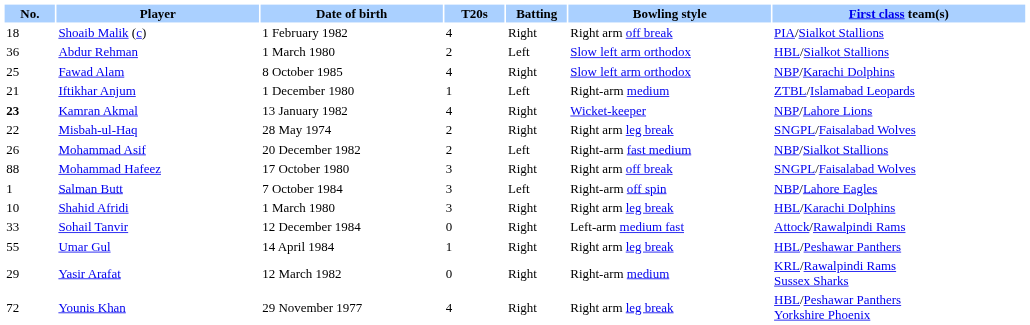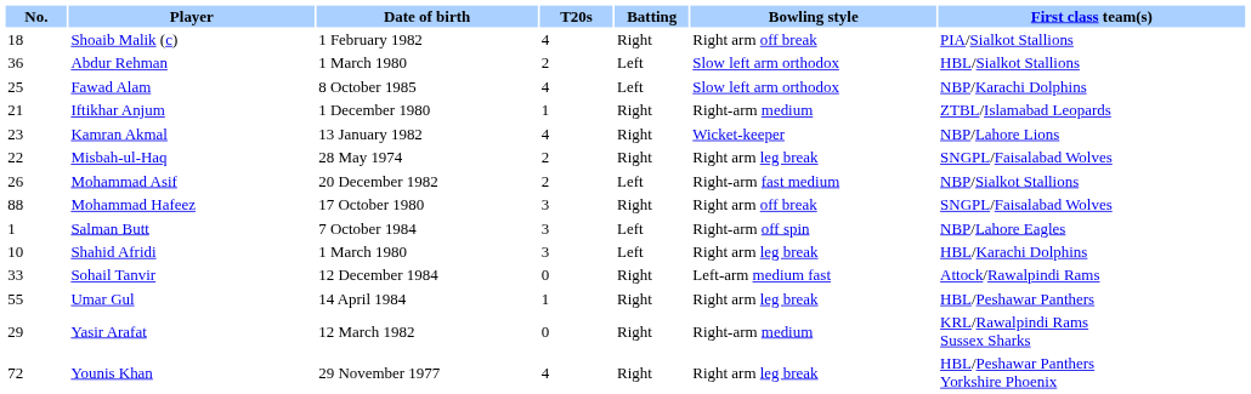 <table border="0" cellspacing="2" cellpadding="2" style="width:100%;">
 <tr style="background:#aad0ff;">
 <th width=5%>No.</th>
 <th width=20%>Player</th>
 <th width=18%>Date of birth</th>
 <th width=6%>T20s</th>
 <th width=6%>Batting</th>
 <th width=20%>Bowling style</th>
 <th width=25%><a href='#'>First class</a> team(s)</th>
 </tr>
 <tr>
 <td>18</td>
 <td><a href='#'>Shoaib Malik</a> (<a href='#'>c</a>)</td>
 <td>1 February 1982</td>
 <td>4</td>
 <td>Right</td>
 <td>Right arm <a href='#'>off break</a></td>
 <td> <a href='#'>PIA</a>/<a href='#'>Sialkot Stallions</a></td>
 </tr>
 <tr>
 <td>36</td>
 <td><a href='#'>Abdur Rehman</a></td>
 <td>1 March 1980</td>
 <td>2</td>
 <td>Left</td>
 <td><a href='#'>Slow left arm orthodox</a></td>
 <td> <a href='#'>HBL</a>/<a href='#'>Sialkot Stallions</a></td>
 </tr>
 <tr>
 <td>25</td>
 <td><a href='#'>Fawad Alam</a></td>
 <td>8 October 1985</td>
 <td>4</td>
-<td>Right</td>
+<td>Left</td>
 <td><a href='#'>Slow left arm orthodox</a></td>
 <td> <a href='#'>NBP</a>/<a href='#'>Karachi Dolphins</a></td>
 </tr>
 <tr>
 <td>21</td>
 <td><a href='#'>Iftikhar Anjum</a></td>
 <td>1 December 1980</td>
 <td>1</td>
-<td>Left</td>
+<td>Right</td>
 <td>Right-arm <a href='#'>medium</a></td>
 <td> <a href='#'>ZTBL</a>/<a href='#'>Islamabad Leopards</a></td>
 </tr>
 <tr>
-<td><strong>23</strong></td>
+<td>23</td>
 <td><a href='#'>Kamran Akmal</a></td>
 <td>13 January 1982</td>
 <td>4</td>
 <td>Right</td>
 <td><a href='#'>Wicket-keeper</a></td>
 <td> <a href='#'>NBP</a>/<a href='#'>Lahore Lions</a></td>
 </tr>
 <tr>
 <td>22</td>
 <td><a href='#'>Misbah-ul-Haq</a></td>
 <td>28 May 1974</td>
 <td>2</td>
 <td>Right</td>
 <td>Right arm <a href='#'>leg break</a></td>
 <td> <a href='#'>SNGPL</a>/<a href='#'>Faisalabad Wolves</a></td>
 </tr>
 <tr>
 <td>26</td>
 <td><a href='#'>Mohammad Asif</a></td>
 <td>20 December 1982</td>
 <td>2</td>
 <td>Left</td>
 <td>Right-arm <a href='#'>fast medium</a></td>
 <td> <a href='#'>NBP</a>/<a href='#'>Sialkot Stallions</a></td>
 </tr>
 <tr>
 <td>88</td>
 <td><a href='#'>Mohammad Hafeez</a></td>
 <td>17 October 1980</td>
 <td>3</td>
 <td>Right</td>
 <td>Right arm <a href='#'>off break</a></td>
 <td> <a href='#'>SNGPL</a>/<a href='#'>Faisalabad Wolves</a></td>
 </tr>
 <tr>
 <td>1</td>
 <td><a href='#'>Salman Butt</a></td>
 <td>7 October 1984</td>
 <td>3</td>
 <td>Left</td>
 <td>Right-arm <a href='#'>off spin</a></td>
 <td> <a href='#'>NBP</a>/<a href='#'>Lahore Eagles</a></td>
 </tr>
 <tr>
 <td>10</td>
 <td><a href='#'>Shahid Afridi</a></td>
 <td>1 March 1980</td>
 <td>3</td>
-<td>Right</td>
+<td>Left</td>
 <td>Right arm <a href='#'>leg break</a></td>
 <td> <a href='#'>HBL</a>/<a href='#'>Karachi Dolphins</a></td>
 </tr>
 <tr>
 <td>33</td>
 <td><a href='#'>Sohail Tanvir</a></td>
 <td>12 December 1984</td>
 <td>0</td>
 <td>Right</td>
 <td>Left-arm <a href='#'>medium fast</a></td>
 <td> <a href='#'>Attock</a>/<a href='#'>Rawalpindi Rams</a></td>
 </tr>
 <tr>
 <td>55</td>
 <td><a href='#'>Umar Gul</a></td>
 <td>14 April 1984</td>
 <td>1</td>
 <td>Right</td>
 <td>Right arm <a href='#'>leg break</a></td>
 <td> <a href='#'>HBL</a>/<a href='#'>Peshawar Panthers</a></td>
 </tr>
 <tr>
 <td>29</td>
 <td><a href='#'>Yasir Arafat</a></td>
 <td>12 March 1982</td>
 <td>0</td>
 <td>Right</td>
 <td>Right-arm <a href='#'>medium</a></td>
 <td> <a href='#'>KRL</a>/<a href='#'>Rawalpindi Rams</a><br> <a href='#'>Sussex Sharks</a></td>
 </tr>
 <tr>
 <td>72</td>
 <td><a href='#'>Younis Khan</a></td>
 <td>29 November 1977</td>
 <td>4</td>
 <td>Right</td>
 <td>Right arm <a href='#'>leg break</a></td>
 <td> <a href='#'>HBL</a>/<a href='#'>Peshawar Panthers</a><br> <a href='#'>Yorkshire Phoenix</a></td>
 </tr>
 </table>
